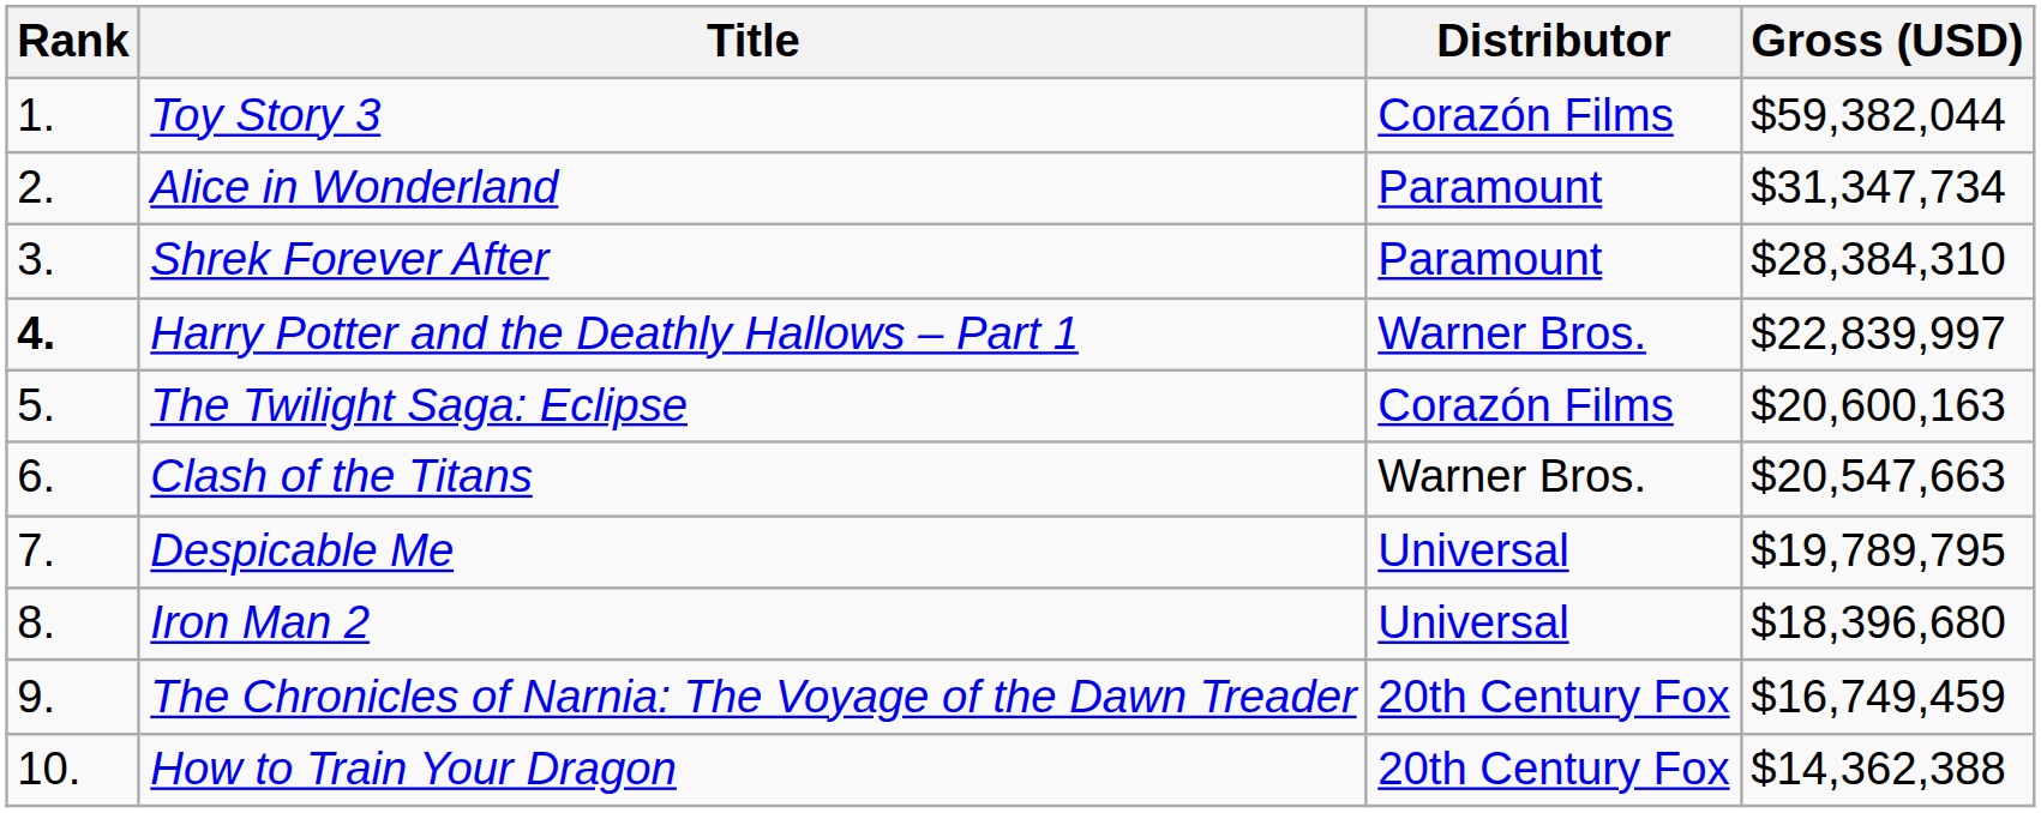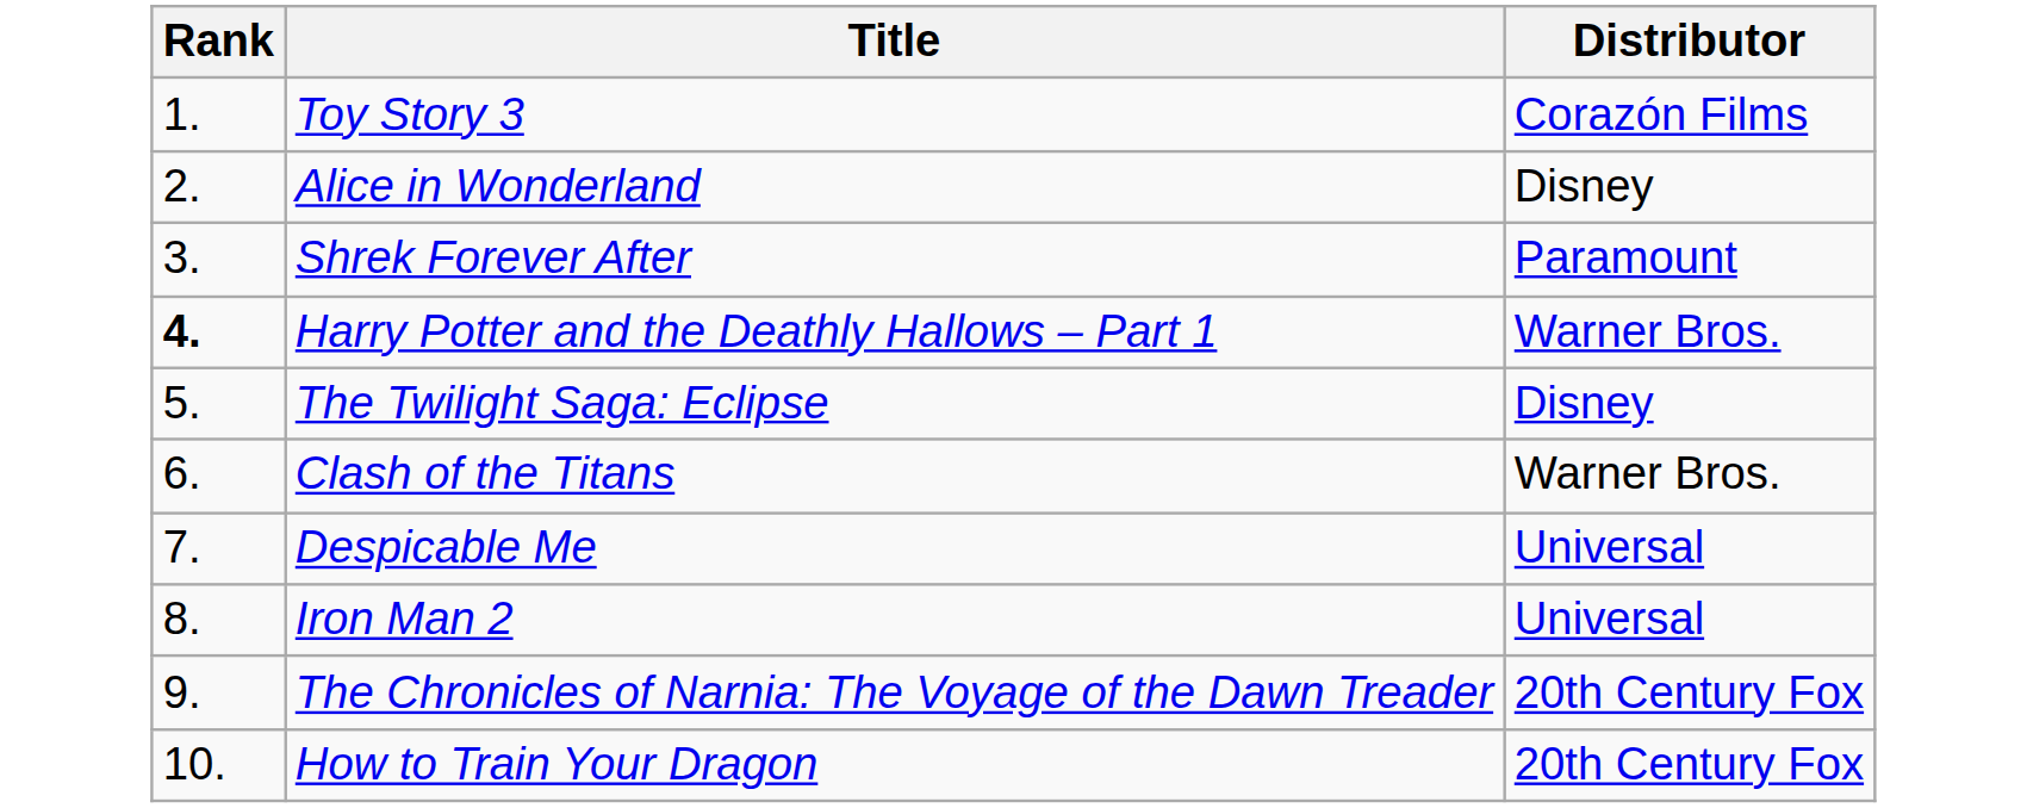 <table class="wikitable sortable" style="margin:auto; margin:auto;">
 <tr>
 <th>Rank</th>
 <th>Title</th>
 <th>Distributor</th>
-<th>Gross (USD)</th>
 </tr>
 <tr>
 <td>1.</td>
 <td><em><a href='#'>Toy Story 3</a></em></td>
 <td><a href='#'>Corazón Films</a></td>
-<td>$59,382,044</td>
 </tr>
 <tr>
 <td>2.</td>
 <td><em><a href='#'>Alice in Wonderland</a></em></td>
-<td><a href='#'>Paramount</a></td>
-<td>$31,347,734</td>
+<td>Disney</td>
 </tr>
 <tr>
 <td>3.</td>
 <td><em><a href='#'>Shrek Forever After</a></em></td>
 <td><a href='#'>Paramount</a></td>
-<td>$28,384,310</td>
 </tr>
 <tr>
 <td><strong>4.</strong></td>
 <td><em><a href='#'>Harry Potter and the Deathly Hallows – Part 1</a></em></td>
 <td><a href='#'>Warner Bros.</a></td>
-<td>$22,839,997</td>
 </tr>
 <tr>
 <td>5.</td>
 <td><em><a href='#'>The Twilight Saga: Eclipse</a></em></td>
-<td><a href='#'>Corazón Films</a></td>
-<td>$20,600,163</td>
+<td><a href='#'>Disney</a></td>
 </tr>
 <tr>
 <td>6.</td>
 <td><em><a href='#'>Clash of the Titans</a></em></td>
 <td>Warner Bros.</td>
-<td>$20,547,663</td>
 </tr>
 <tr>
 <td>7.</td>
 <td><em><a href='#'>Despicable Me</a></em></td>
 <td><a href='#'>Universal</a></td>
-<td>$19,789,795</td>
 </tr>
 <tr>
 <td>8.</td>
 <td><em><a href='#'>Iron Man 2</a></em></td>
 <td><a href='#'>Universal</a></td>
-<td>$18,396,680</td>
 </tr>
 <tr>
 <td>9.</td>
 <td><em><a href='#'>The Chronicles of Narnia: The Voyage of the Dawn Treader</a></em></td>
 <td><a href='#'>20th Century Fox</a></td>
-<td>$16,749,459</td>
 </tr>
 <tr>
 <td>10.</td>
 <td><em><a href='#'>How to Train Your Dragon</a></em></td>
 <td><a href='#'>20th Century Fox</a></td>
-<td>$14,362,388</td>
 </tr>
 </table>
